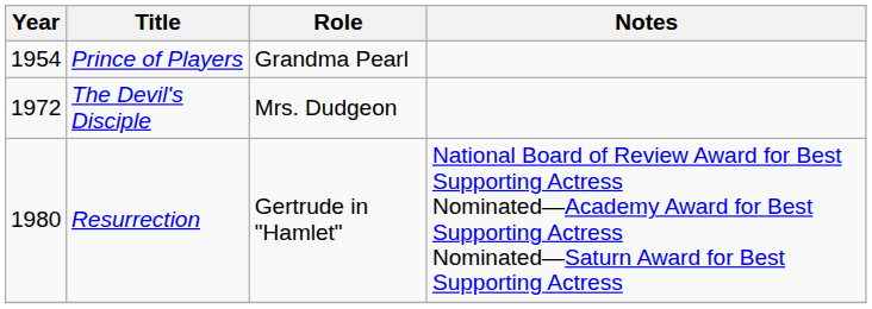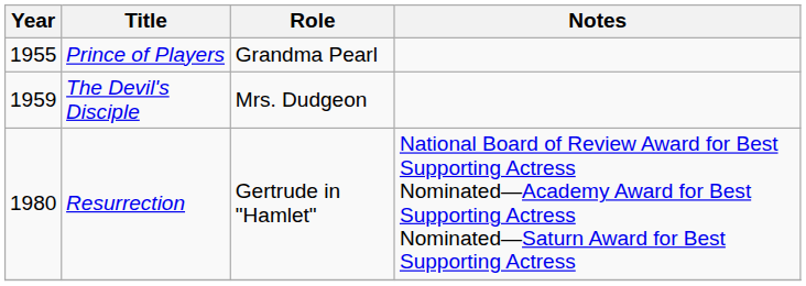 <table class="wikitable">
 <tr>
 <th>Year</th>
 <th>Title</th>
 <th>Role</th>
 <th>Notes</th>
 </tr>
 <tr>
-<td>1954</td>
+<td>1955</td>
 <td><em><a href='#'>Prince of Players</a></em></td>
 <td>Grandma Pearl</td>
 <td></td>
 </tr>
 <tr>
-<td>1972</td>
+<td>1959</td>
 <td><em><a href='#'>The Devil's Disciple</a></em></td>
 <td>Mrs. Dudgeon</td>
 <td></td>
 </tr>
 <tr>
 <td>1980</td>
 <td><em><a href='#'>Resurrection</a></em></td>
 <td>Gertrude in "Hamlet"</td>
 <td><a href='#'>National Board of Review Award for Best Supporting Actress</a><br>Nominated—<a href='#'>Academy Award for Best Supporting Actress</a><br>Nominated—<a href='#'>Saturn Award for Best Supporting Actress</a></td>
 </tr>
 <tr>
 </tr>
 </table>
